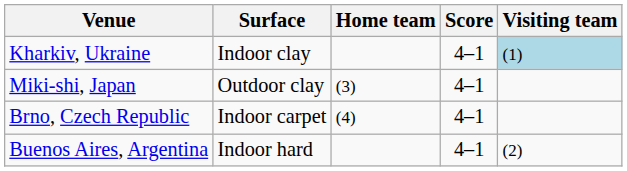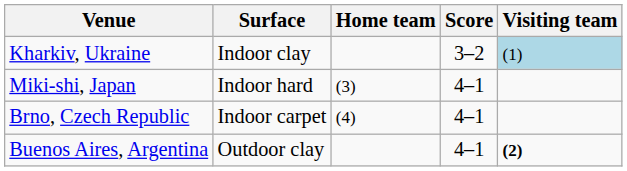 <table class=wikitable style="border:1px solid #AAAAAA;">
 <tr>
 <th>Venue</th>
 <th>Surface</th>
 <th>Home team</th>
 <th>Score</th>
 <th>Visiting team</th>
 </tr>
 <tr>
 <td><a href='#'>Kharkiv</a>, <a href='#'>Ukraine</a></td>
 <td>Indoor clay</td>
 <td><strong></strong></td>
-<td align="center">4–1</td>
+<td align="center">3–2</td>
 <td style="background: lightblue;"> <small>(1)</small></td>
 </tr>
 <tr>
 <td><a href='#'>Miki-shi</a>, <a href='#'>Japan</a></td>
-<td>Outdoor clay</td>
+<td>Indoor hard</td>
 <td><strong></strong> <small>(3)</small></td>
 <td align="center">4–1</td>
 <td></td>
 </tr>
 <tr>
 <td><a href='#'>Brno</a>, <a href='#'>Czech Republic</a></td>
 <td>Indoor carpet</td>
 <td><strong></strong> <small>(4)</small></td>
 <td align="center">4–1</td>
 <td></td>
 </tr>
 <tr>
 <td><a href='#'>Buenos Aires</a>, <a href='#'>Argentina</a></td>
-<td>Indoor hard</td>
+<td>Outdoor clay</td>
 <td><strong></strong></td>
 <td align="center">4–1</td>
-<td> <small>(2)</small></td>
+<td><strong> <small>(2)</small></strong></td>
 </tr>
 </table>
